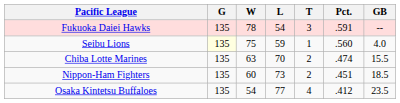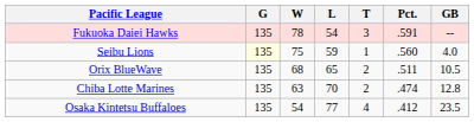 <table class="wikitable"  style="width:50%; text-align:center;">
 <tr>
 <th style="width:35%;"><a href='#'>Pacific League</a></th>
 <th style="width:5%;">G</th>
 <th style="width:5%;">W</th>
 <th style="width:5%;">L</th>
 <th style="width:5%;">T</th>
 <th style="width:7%;">Pct.</th>
 <th style="width:5%;">GB</th>
 </tr>
 <tr style="background:#fdd;">
 <td><a href='#'>Fukuoka Daiei Hawks</a></td>
 <td>135</td>
 <td>78</td>
 <td>54</td>
 <td>3</td>
 <td>.591</td>
 <td>--</td>
 </tr>
 <tr align=center>
 <td><a href='#'>Seibu Lions</a></td>
 <td style="background: lightyellow;">135</td>
 <td>75</td>
 <td>59</td>
 <td>1</td>
 <td>.560</td>
 <td>4.0</td>
 </tr>
 <tr align=center>
+<td><a href='#'>Orix BlueWave</a></td>
+<td>135</td>
+<td>68</td>
+<td>65</td>
+<td>2</td>
+<td>.511</td>
+<td>10.5</td>
+</tr>
+<tr align=center>
 <td><a href='#'>Chiba Lotte Marines</a></td>
 <td>135</td>
 <td>63</td>
 <td>70</td>
 <td>2</td>
 <td>.474</td>
-<td>15.5</td>
-</tr>
-<tr align=center>
-<td><a href='#'>Nippon-Ham Fighters</a></td>
-<td>135</td>
-<td>60</td>
-<td>73</td>
-<td>2</td>
-<td>.451</td>
-<td>18.5</td>
+<td>12.8</td>
 </tr>
 <tr align=center>
 <td><a href='#'>Osaka Kintetsu Buffaloes</a></td>
 <td>135</td>
 <td>54</td>
 <td>77</td>
 <td>4</td>
 <td>.412</td>
 <td>23.5</td>
 </tr>
 </table>
